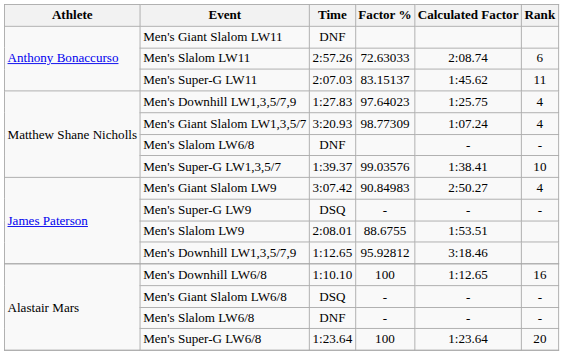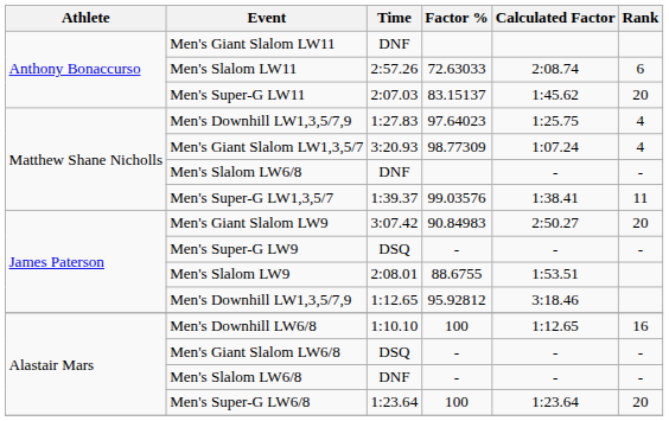 <table class="wikitable" style="font-size:90%">
 <tr>
 <th>Athlete</th>
 <th>Event</th>
 <th>Time</th>
 <th>Factor %</th>
 <th>Calculated Factor</th>
 <th>Rank</th>
 </tr>
 <tr align=center>
 <td rowspan=3 align=left><a href='#'>Anthony Bonaccurso</a></td>
 <td align=left>Men's Giant Slalom LW11</td>
 <td>DNF</td>
 <td></td>
 <td></td>
 <td></td>
 </tr>
 <tr align=center>
 <td align=left>Men's Slalom LW11</td>
 <td>2:57.26</td>
 <td>72.63033</td>
 <td>2:08.74</td>
 <td>6</td>
 </tr>
 <tr align=center>
 <td align=left>Men's Super-G LW11</td>
 <td>2:07.03</td>
 <td>83.15137</td>
 <td>1:45.62</td>
-<td>11</td>
+<td>20</td>
 </tr>
 <tr align=center>
 <td rowspan=4 align=left>Matthew Shane Nicholls</td>
 <td align=left>Men's Downhill LW1,3,5/7,9</td>
 <td>1:27.83</td>
 <td>97.64023</td>
 <td>1:25.75</td>
 <td>4</td>
 </tr>
 <tr align=center>
 <td align=left>Men's Giant Slalom LW1,3,5/7</td>
 <td>3:20.93</td>
 <td>98.77309</td>
 <td>1:07.24</td>
 <td>4</td>
 </tr>
 <tr align=center>
 <td align=left>Men's Slalom LW6/8</td>
 <td>DNF</td>
 <td></td>
 <td>-</td>
 <td>-</td>
 </tr>
 <tr align=center>
 <td align=left>Men's Super-G LW1,3,5/7</td>
 <td>1:39.37</td>
 <td>99.03576</td>
 <td>1:38.41</td>
-<td>10</td>
+<td>11</td>
 </tr>
 <tr align=center>
 <td rowspan=4 align=left><a href='#'>James Paterson</a></td>
 <td align=left>Men's Giant Slalom LW9</td>
 <td>3:07.42</td>
 <td>90.84983</td>
 <td>2:50.27</td>
-<td>4</td>
+<td>20</td>
 </tr>
 <tr align=center>
 <td align=left>Men's Super-G LW9</td>
 <td>DSQ</td>
 <td>-</td>
 <td>-</td>
 <td>-</td>
 </tr>
 <tr align=center>
 <td align=left>Men's Slalom LW9</td>
 <td>2:08.01</td>
 <td>88.6755</td>
 <td>1:53.51</td>
 <td></td>
 </tr>
 <tr align=center>
 <td align=left>Men's Downhill LW1,3,5/7,9</td>
 <td>1:12.65</td>
 <td>95.92812</td>
 <td>3:18.46</td>
 <td></td>
 </tr>
 <tr>
 </tr>
 <tr align=center>
 <td rowspan="4" align=left>Alastair Mars</td>
 <td align=left>Men's Downhill LW6/8</td>
 <td>1:10.10</td>
 <td>100</td>
 <td>1:12.65</td>
 <td>16</td>
 </tr>
 <tr align=center>
 <td align=left>Men's Giant Slalom LW6/8</td>
 <td>DSQ</td>
 <td>-</td>
 <td>-</td>
 <td>-</td>
 </tr>
 <tr align=center>
 <td align=left>Men's Slalom LW6/8</td>
 <td>DNF</td>
 <td>-</td>
 <td>-</td>
 <td>-</td>
 </tr>
 <tr align=center>
 <td align=left>Men's Super-G LW6/8</td>
 <td>1:23.64</td>
 <td>100</td>
 <td>1:23.64</td>
 <td>20</td>
 </tr>
 <tr align=center>
 </tr>
 </table>
